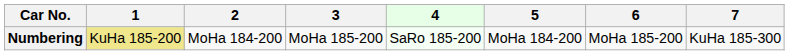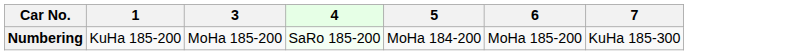 <table class="wikitable">
 <tr>
 <th>Car No.</th>
 <th>1</th>
-<th>2</th>
 <th>3</th>
 <th style="background: #E6FFE6">4</th>
 <th>5</th>
 <th>6</th>
 <th>7</th>
 </tr>
 <tr>
 <th>Numbering</th>
-<td style="background: khaki;">KuHa 185-200</td>
-<td>MoHa 184-200</td>
+<td>KuHa 185-200</td>
 <td>MoHa 185-200</td>
 <td style="background: #F5FFF5">SaRo 185-200</td>
 <td>MoHa 184-200</td>
 <td>MoHa 185-200</td>
 <td>KuHa 185-300</td>
 </tr>
 </table>
